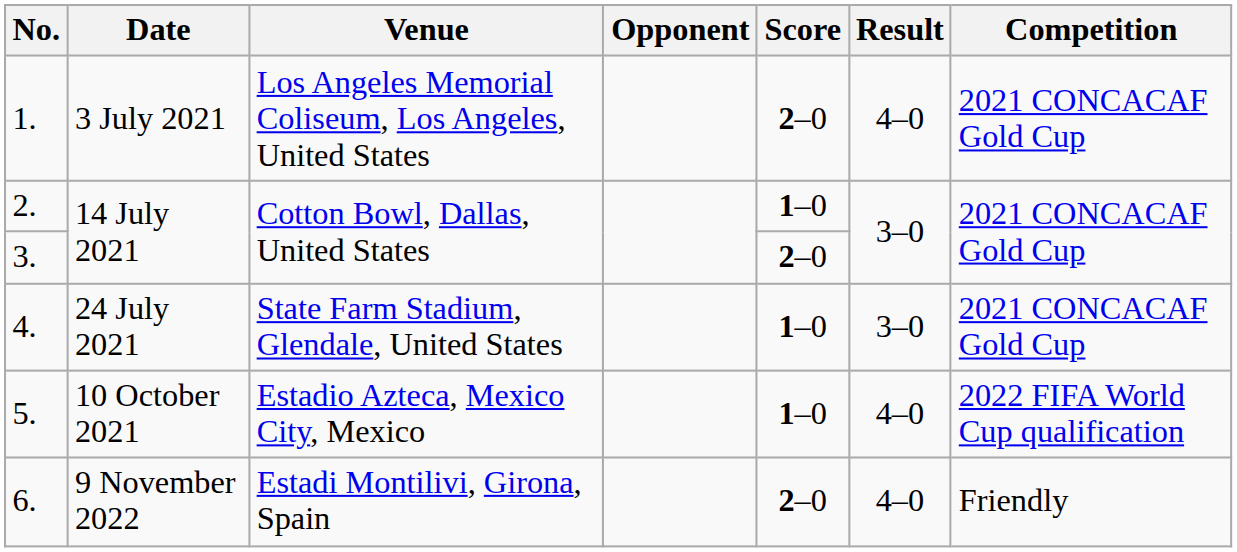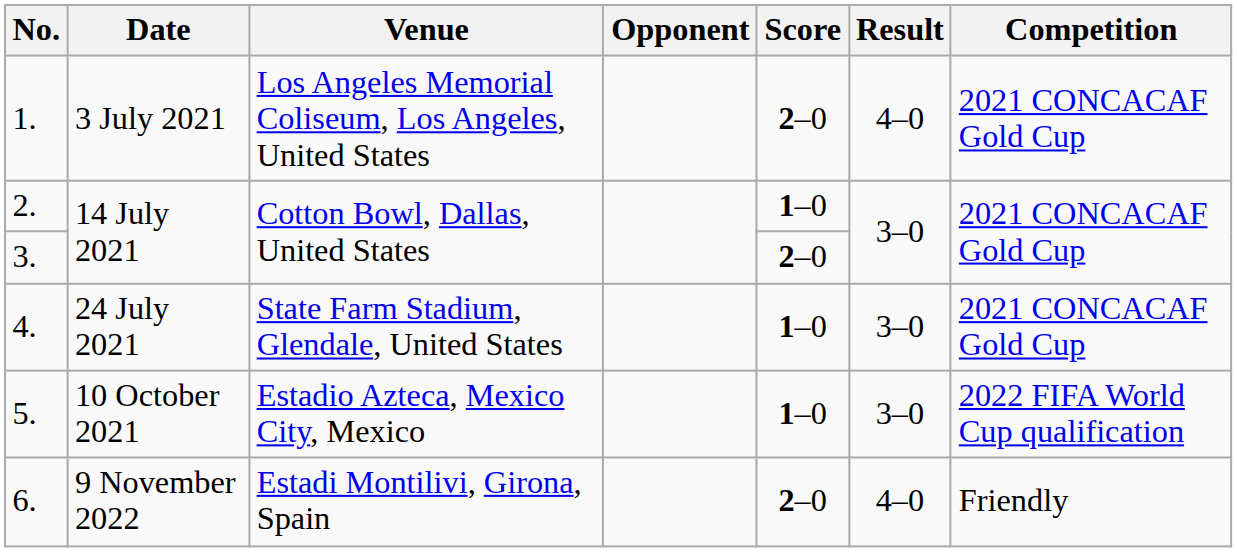 <table class="wikitable plainrowheaders sortable">
 <tr>
 <th>No.</th>
 <th>Date</th>
 <th>Venue</th>
 <th>Opponent</th>
 <th>Score</th>
 <th>Result</th>
 <th>Competition</th>
 </tr>
 <tr>
 <td>1.</td>
 <td>3 July 2021</td>
 <td><a href='#'>Los Angeles Memorial Coliseum</a>, <a href='#'>Los Angeles</a>, United States</td>
 <td></td>
 <td align=center><strong>2</strong>–0</td>
 <td align=center>4–0</td>
 <td><a href='#'>2021 CONCACAF Gold Cup</a></td>
 </tr>
 <tr>
 <td>2.</td>
 <td rowspan="2">14 July 2021</td>
 <td rowspan="2"><a href='#'>Cotton Bowl</a>, <a href='#'>Dallas</a>, United States</td>
 <td rowspan="2"></td>
 <td align=center><strong>1</strong>–0</td>
 <td rowspan="2" align=center>3–0</td>
 <td rowspan="2"><a href='#'>2021 CONCACAF Gold Cup</a></td>
 </tr>
 <tr>
 <td>3.</td>
 <td align=center><strong>2</strong>–0</td>
 </tr>
 <tr>
 <td>4.</td>
 <td>24 July 2021</td>
 <td><a href='#'>State Farm Stadium</a>, <a href='#'>Glendale</a>, United States</td>
 <td></td>
 <td align=center><strong>1</strong>–0</td>
 <td align=center>3–0</td>
 <td><a href='#'>2021 CONCACAF Gold Cup</a></td>
 </tr>
 <tr>
 <td>5.</td>
 <td>10 October 2021</td>
 <td><a href='#'>Estadio Azteca</a>, <a href='#'>Mexico City</a>, Mexico</td>
 <td></td>
 <td align=center><strong>1</strong>–0</td>
-<td align=center>4–0</td>
+<td align=center>3–0</td>
 <td><a href='#'>2022 FIFA World Cup qualification</a></td>
 </tr>
 <tr>
 <td>6.</td>
 <td>9 November 2022</td>
 <td><a href='#'>Estadi Montilivi</a>, <a href='#'>Girona</a>, Spain</td>
 <td></td>
 <td align=center><strong>2</strong>–0</td>
 <td align=center>4–0</td>
 <td>Friendly</td>
 </tr>
 </table>
